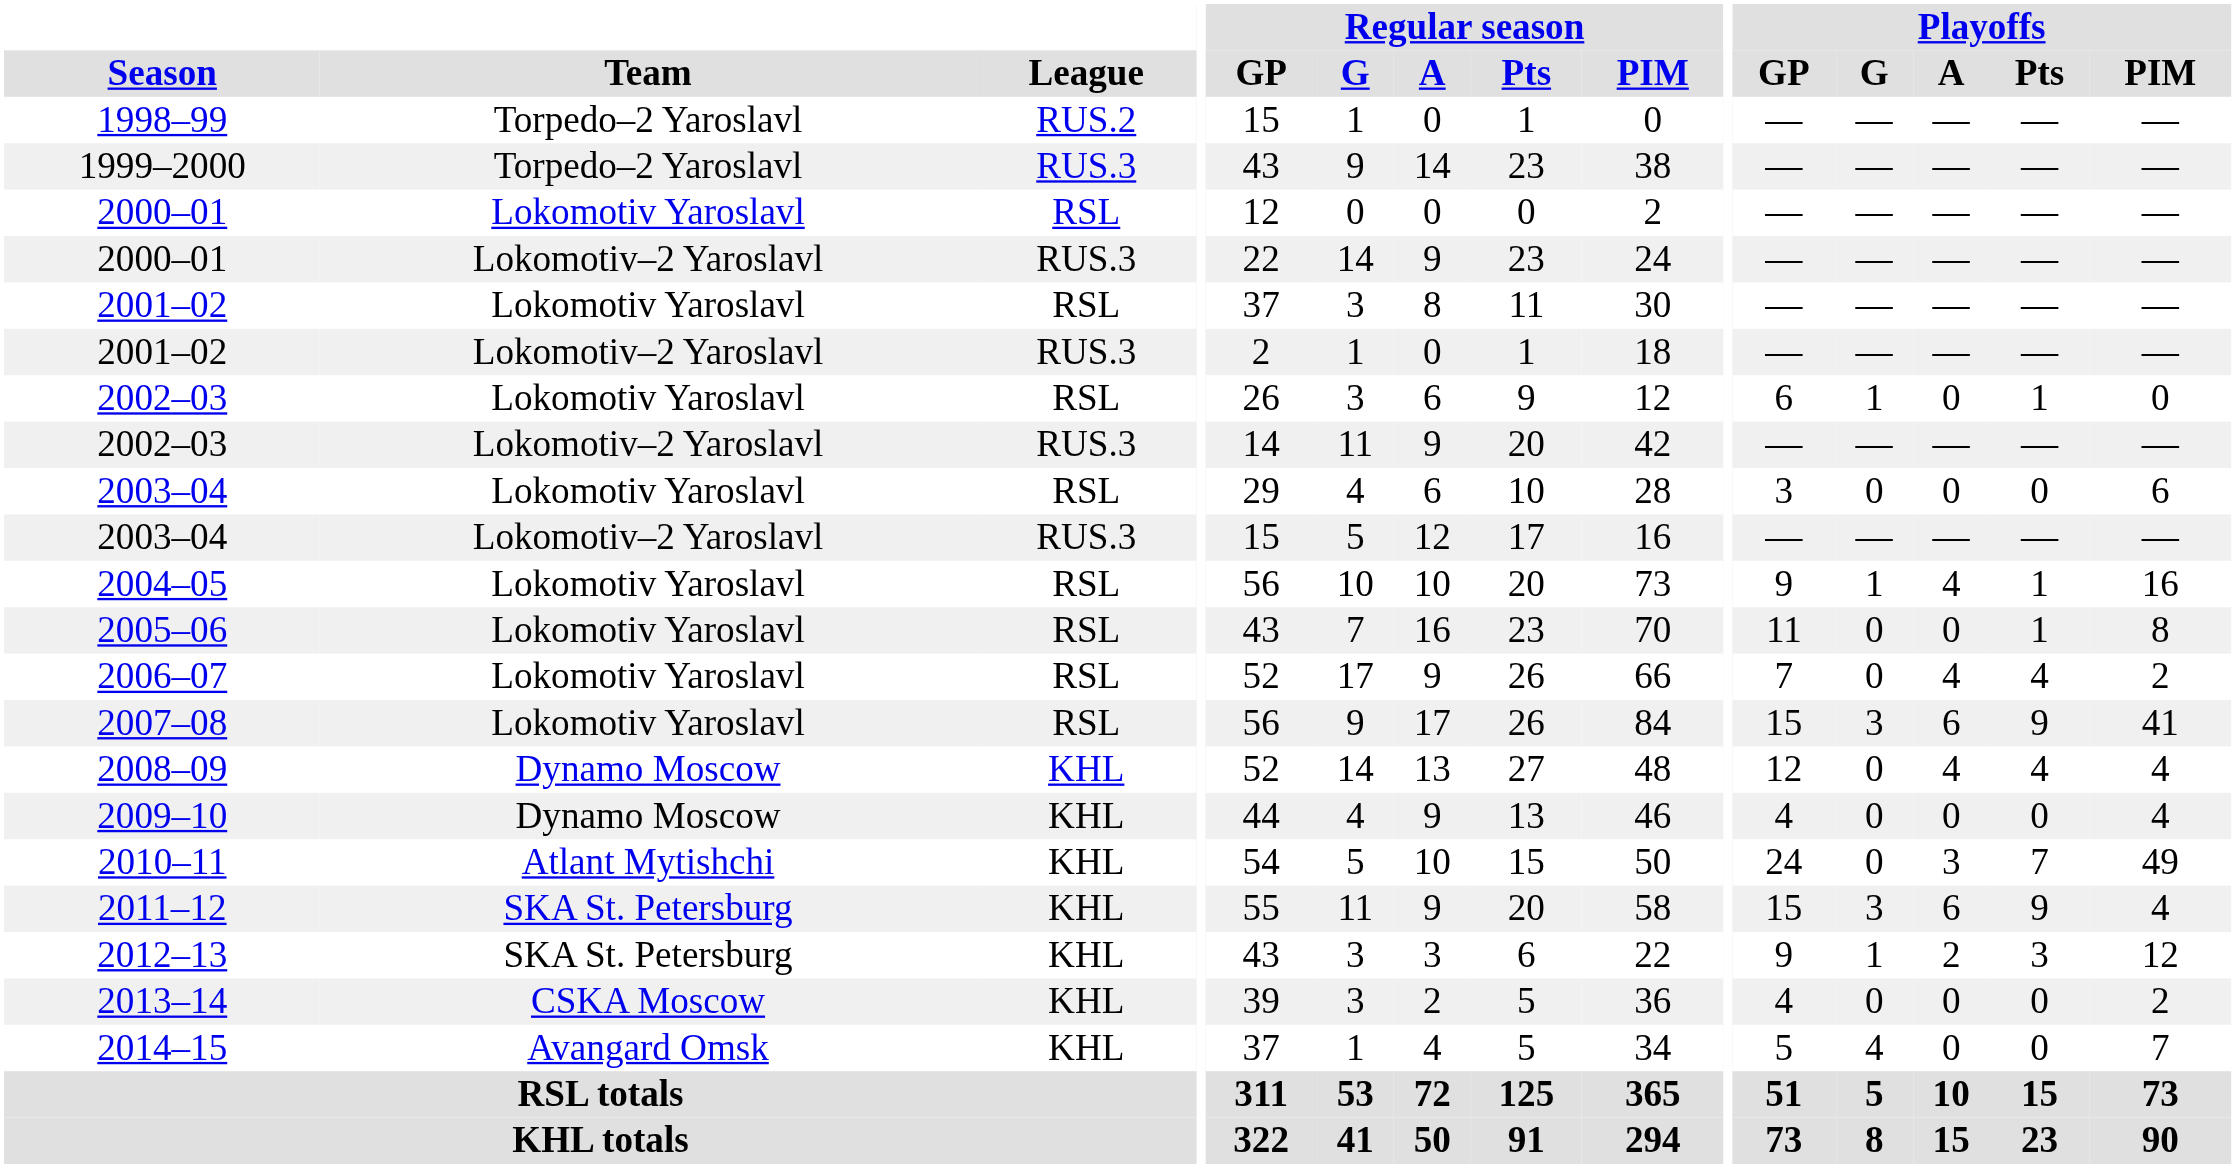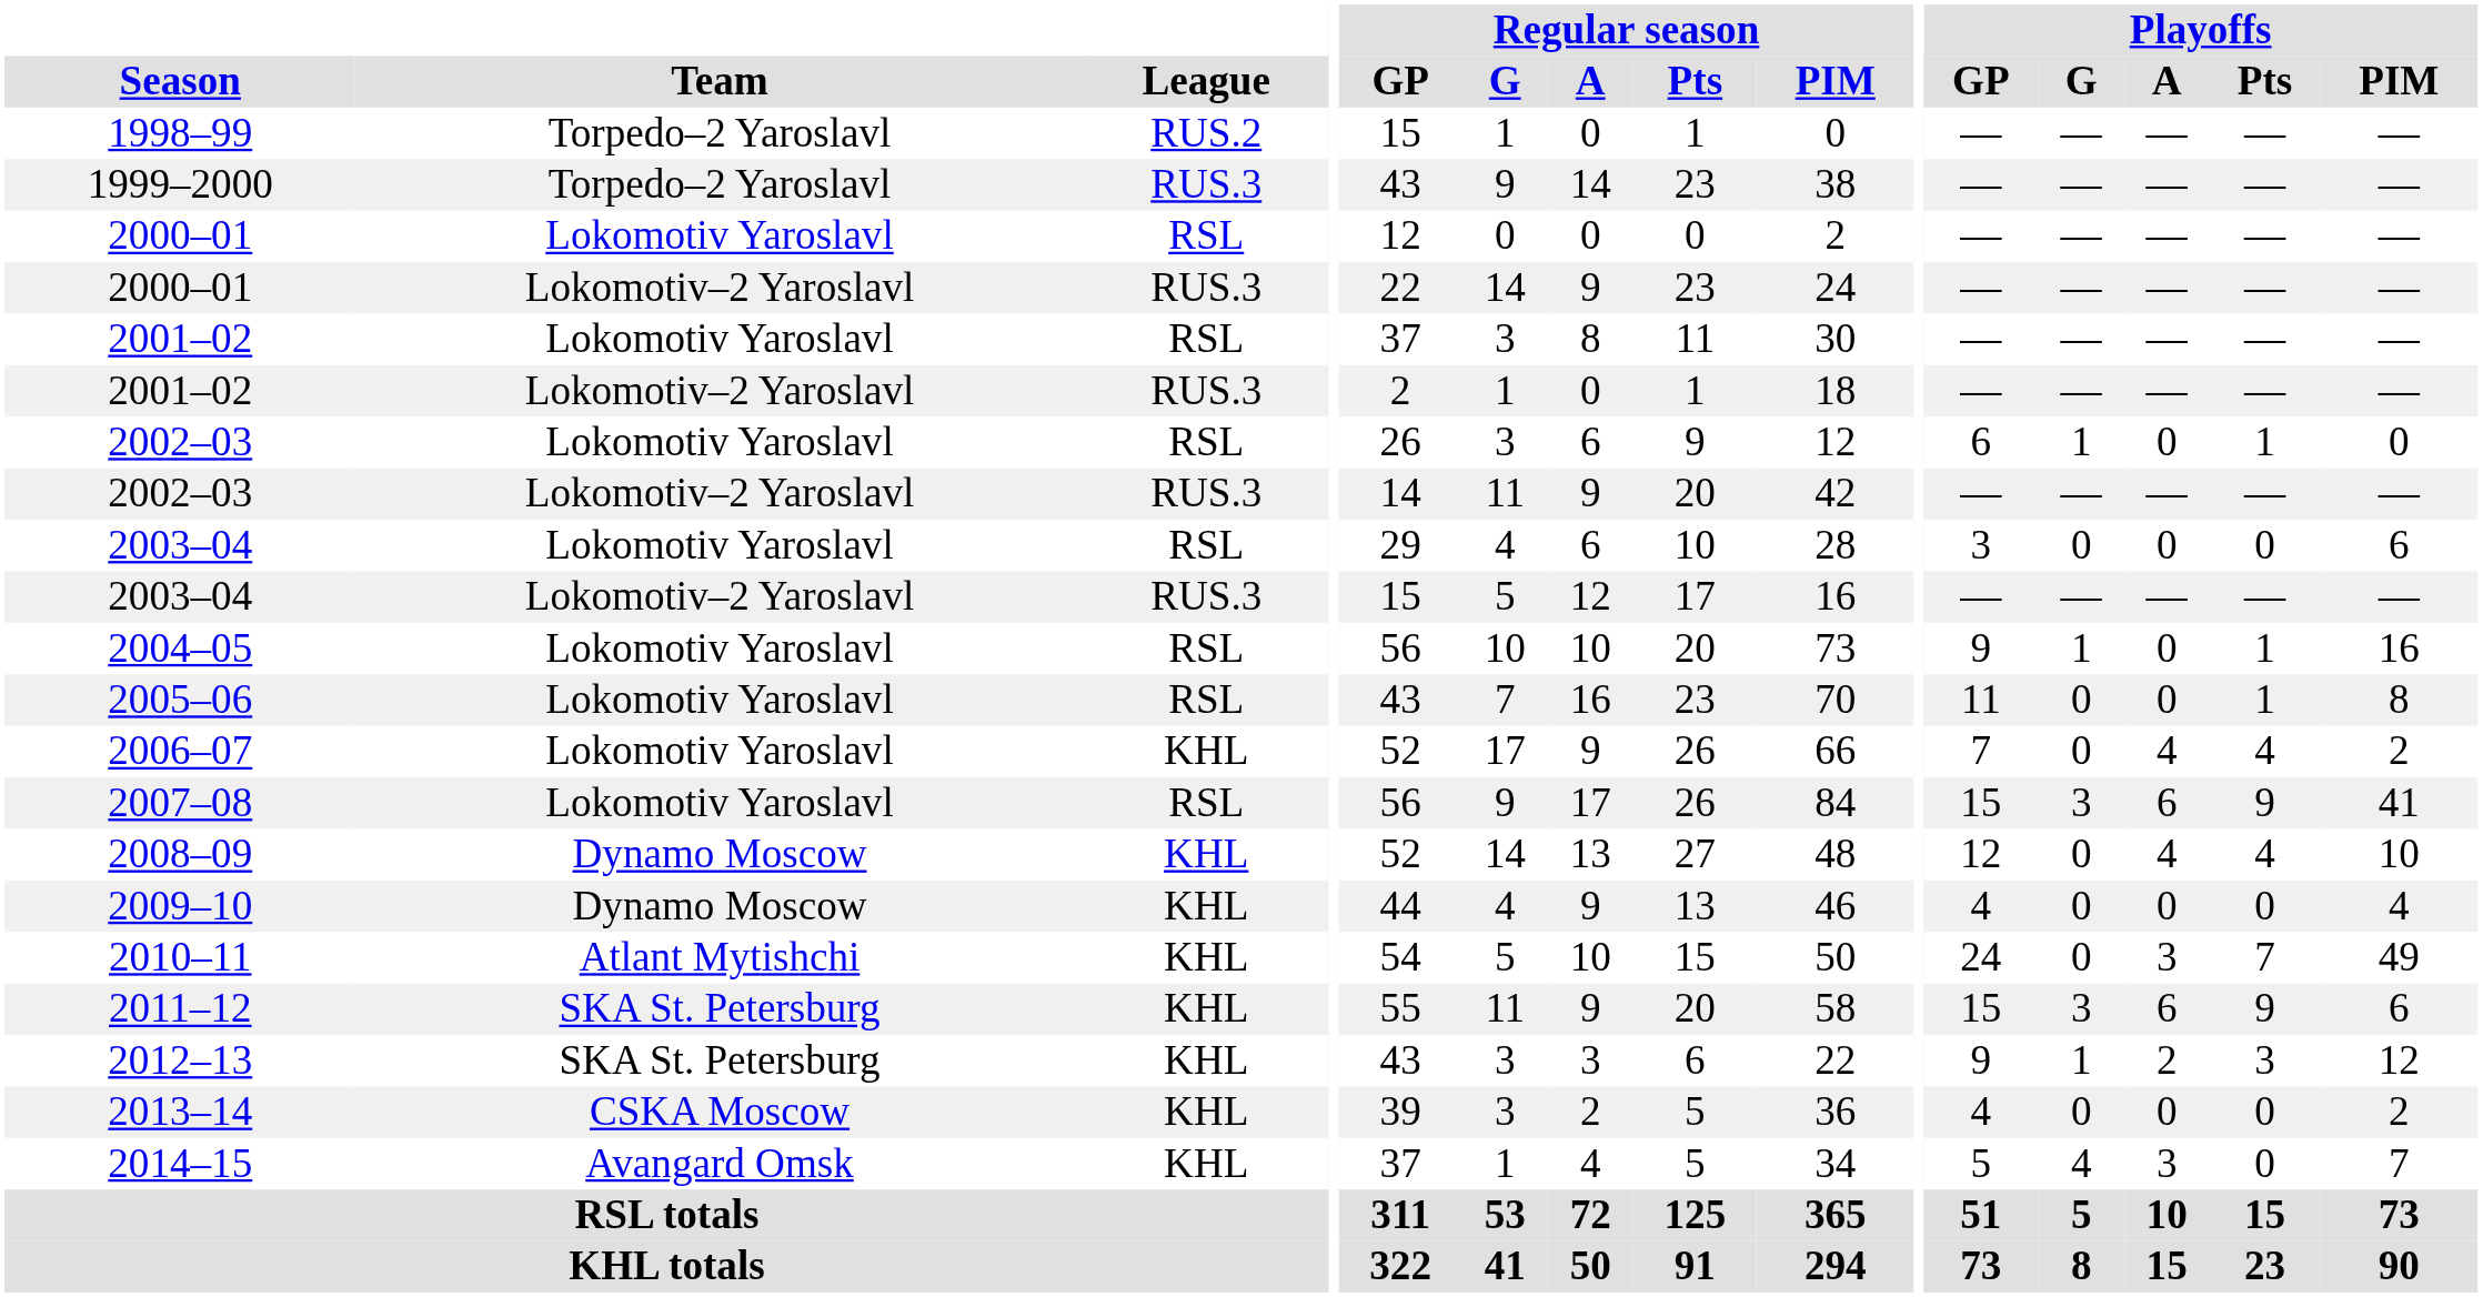 <table border="0" cellpadding="1" cellspacing="0" style="text-align:center; width:60em">
 <tr bgcolor="#e0e0e0">
 <th colspan="3"  bgcolor="#ffffff"></th>
 <th rowspan="100" bgcolor="#ffffff"></th>
 <th colspan="5"><a href='#'>Regular season</a></th>
 <th rowspan="100" bgcolor="#ffffff"></th>
 <th colspan="5"><a href='#'>Playoffs</a></th>
 </tr>
 <tr bgcolor="#e0e0e0">
 <th><a href='#'>Season</a></th>
 <th>Team</th>
 <th>League</th>
 <th>GP</th>
 <th><a href='#'>G</a></th>
 <th><a href='#'>A</a></th>
 <th><a href='#'>Pts</a></th>
 <th><a href='#'>PIM</a></th>
 <th>GP</th>
 <th>G</th>
 <th>A</th>
 <th>Pts</th>
 <th>PIM</th>
 </tr>
 <tr>
 <td><a href='#'>1998–99</a></td>
 <td>Torpedo–2 Yaroslavl</td>
 <td><a href='#'>RUS.2</a></td>
 <td>15</td>
 <td>1</td>
 <td>0</td>
 <td>1</td>
 <td>0</td>
 <td>—</td>
 <td>—</td>
 <td>—</td>
 <td>—</td>
 <td>—</td>
 </tr>
 <tr bgcolor="#f0f0f0">
 <td>1999–2000</td>
 <td>Torpedo–2 Yaroslavl</td>
 <td><a href='#'>RUS.3</a></td>
 <td>43</td>
 <td>9</td>
 <td>14</td>
 <td>23</td>
 <td>38</td>
 <td>—</td>
 <td>—</td>
 <td>—</td>
 <td>—</td>
 <td>—</td>
 </tr>
 <tr>
 <td><a href='#'>2000–01</a></td>
 <td><a href='#'>Lokomotiv Yaroslavl</a></td>
 <td><a href='#'>RSL</a></td>
 <td>12</td>
 <td>0</td>
 <td>0</td>
 <td>0</td>
 <td>2</td>
 <td>—</td>
 <td>—</td>
 <td>—</td>
 <td>—</td>
 <td>—</td>
 </tr>
 <tr bgcolor="#f0f0f0">
 <td>2000–01</td>
 <td>Lokomotiv–2 Yaroslavl</td>
 <td>RUS.3</td>
 <td>22</td>
 <td>14</td>
 <td>9</td>
 <td>23</td>
 <td>24</td>
 <td>—</td>
 <td>—</td>
 <td>—</td>
 <td>—</td>
 <td>—</td>
 </tr>
 <tr>
 <td><a href='#'>2001–02</a></td>
 <td>Lokomotiv Yaroslavl</td>
 <td>RSL</td>
 <td>37</td>
 <td>3</td>
 <td>8</td>
 <td>11</td>
 <td>30</td>
 <td>—</td>
 <td>—</td>
 <td>—</td>
 <td>—</td>
 <td>—</td>
 </tr>
 <tr bgcolor="#f0f0f0">
 <td>2001–02</td>
 <td>Lokomotiv–2 Yaroslavl</td>
 <td>RUS.3</td>
 <td>2</td>
 <td>1</td>
 <td>0</td>
 <td>1</td>
 <td>18</td>
 <td>—</td>
 <td>—</td>
 <td>—</td>
 <td>—</td>
 <td>—</td>
 </tr>
 <tr>
 <td><a href='#'>2002–03</a></td>
 <td>Lokomotiv Yaroslavl</td>
 <td>RSL</td>
 <td>26</td>
 <td>3</td>
 <td>6</td>
 <td>9</td>
 <td>12</td>
 <td>6</td>
 <td>1</td>
 <td>0</td>
 <td>1</td>
 <td>0</td>
 </tr>
 <tr bgcolor="#f0f0f0">
 <td>2002–03</td>
 <td>Lokomotiv–2 Yaroslavl</td>
 <td>RUS.3</td>
 <td>14</td>
 <td>11</td>
 <td>9</td>
 <td>20</td>
 <td>42</td>
 <td>—</td>
 <td>—</td>
 <td>—</td>
 <td>—</td>
 <td>—</td>
 </tr>
 <tr>
 <td><a href='#'>2003–04</a></td>
 <td>Lokomotiv Yaroslavl</td>
 <td>RSL</td>
 <td>29</td>
 <td>4</td>
 <td>6</td>
 <td>10</td>
 <td>28</td>
 <td>3</td>
 <td>0</td>
 <td>0</td>
 <td>0</td>
 <td>6</td>
 </tr>
 <tr bgcolor="#f0f0f0">
 <td>2003–04</td>
 <td>Lokomotiv–2 Yaroslavl</td>
 <td>RUS.3</td>
 <td>15</td>
 <td>5</td>
 <td>12</td>
 <td>17</td>
 <td>16</td>
 <td>—</td>
 <td>—</td>
 <td>—</td>
 <td>—</td>
 <td>—</td>
 </tr>
 <tr>
 <td><a href='#'>2004–05</a></td>
 <td>Lokomotiv Yaroslavl</td>
 <td>RSL</td>
 <td>56</td>
 <td>10</td>
 <td>10</td>
 <td>20</td>
 <td>73</td>
 <td>9</td>
 <td>1</td>
-<td>4</td>
+<td>0</td>
 <td>1</td>
 <td>16</td>
 </tr>
 <tr bgcolor="#f0f0f0">
 <td><a href='#'>2005–06</a></td>
 <td>Lokomotiv Yaroslavl</td>
 <td>RSL</td>
 <td>43</td>
 <td>7</td>
 <td>16</td>
 <td>23</td>
 <td>70</td>
 <td>11</td>
 <td>0</td>
 <td>0</td>
 <td>1</td>
 <td>8</td>
 </tr>
 <tr>
 <td><a href='#'>2006–07</a></td>
 <td>Lokomotiv Yaroslavl</td>
-<td>RSL</td>
+<td>KHL</td>
 <td>52</td>
 <td>17</td>
 <td>9</td>
 <td>26</td>
 <td>66</td>
 <td>7</td>
 <td>0</td>
 <td>4</td>
 <td>4</td>
 <td>2</td>
 </tr>
 <tr bgcolor="#f0f0f0">
 <td><a href='#'>2007–08</a></td>
 <td>Lokomotiv Yaroslavl</td>
 <td>RSL</td>
 <td>56</td>
 <td>9</td>
 <td>17</td>
 <td>26</td>
 <td>84</td>
 <td>15</td>
 <td>3</td>
 <td>6</td>
 <td>9</td>
 <td>41</td>
 </tr>
 <tr>
 <td><a href='#'>2008–09</a></td>
 <td><a href='#'>Dynamo Moscow</a></td>
 <td><a href='#'>KHL</a></td>
 <td>52</td>
 <td>14</td>
 <td>13</td>
 <td>27</td>
 <td>48</td>
 <td>12</td>
 <td>0</td>
 <td>4</td>
 <td>4</td>
-<td>4</td>
+<td>10</td>
 </tr>
 <tr bgcolor="#f0f0f0">
 <td><a href='#'>2009–10</a></td>
 <td>Dynamo Moscow</td>
 <td>KHL</td>
 <td>44</td>
 <td>4</td>
 <td>9</td>
 <td>13</td>
 <td>46</td>
 <td>4</td>
 <td>0</td>
 <td>0</td>
 <td>0</td>
 <td>4</td>
 </tr>
 <tr>
 <td><a href='#'>2010–11</a></td>
 <td><a href='#'>Atlant Mytishchi</a></td>
 <td>KHL</td>
 <td>54</td>
 <td>5</td>
 <td>10</td>
 <td>15</td>
 <td>50</td>
 <td>24</td>
 <td>0</td>
 <td>3</td>
 <td>7</td>
 <td>49</td>
 </tr>
 <tr bgcolor="#f0f0f0">
 <td><a href='#'>2011–12</a></td>
 <td><a href='#'>SKA St. Petersburg</a></td>
 <td>KHL</td>
 <td>55</td>
 <td>11</td>
 <td>9</td>
 <td>20</td>
 <td>58</td>
 <td>15</td>
 <td>3</td>
 <td>6</td>
 <td>9</td>
-<td>4</td>
+<td>6</td>
 </tr>
 <tr>
 <td><a href='#'>2012–13</a></td>
 <td>SKA St. Petersburg</td>
 <td>KHL</td>
 <td>43</td>
 <td>3</td>
 <td>3</td>
 <td>6</td>
 <td>22</td>
 <td>9</td>
 <td>1</td>
 <td>2</td>
 <td>3</td>
 <td>12</td>
 </tr>
 <tr bgcolor="#f0f0f0">
 <td><a href='#'>2013–14</a></td>
 <td><a href='#'>CSKA Moscow</a></td>
 <td>KHL</td>
 <td>39</td>
 <td>3</td>
 <td>2</td>
 <td>5</td>
 <td>36</td>
 <td>4</td>
 <td>0</td>
 <td>0</td>
 <td>0</td>
 <td>2</td>
 </tr>
 <tr>
 <td><a href='#'>2014–15</a></td>
 <td><a href='#'>Avangard Omsk</a></td>
 <td>KHL</td>
 <td>37</td>
 <td>1</td>
 <td>4</td>
 <td>5</td>
 <td>34</td>
 <td>5</td>
 <td>4</td>
-<td>0</td>
+<td>3</td>
 <td>0</td>
 <td>7</td>
 </tr>
 <tr bgcolor="#e0e0e0">
 <th colspan="3">RSL totals</th>
 <th>311</th>
 <th>53</th>
 <th>72</th>
 <th>125</th>
 <th>365</th>
 <th>51</th>
 <th>5</th>
 <th>10</th>
 <th>15</th>
 <th>73</th>
 </tr>
 <tr bgcolor="#e0e0e0">
 <th colspan="3">KHL totals</th>
 <th>322</th>
 <th>41</th>
 <th>50</th>
 <th>91</th>
 <th>294</th>
 <th>73</th>
 <th>8</th>
 <th>15</th>
 <th>23</th>
 <th>90</th>
 </tr>
 </table>
